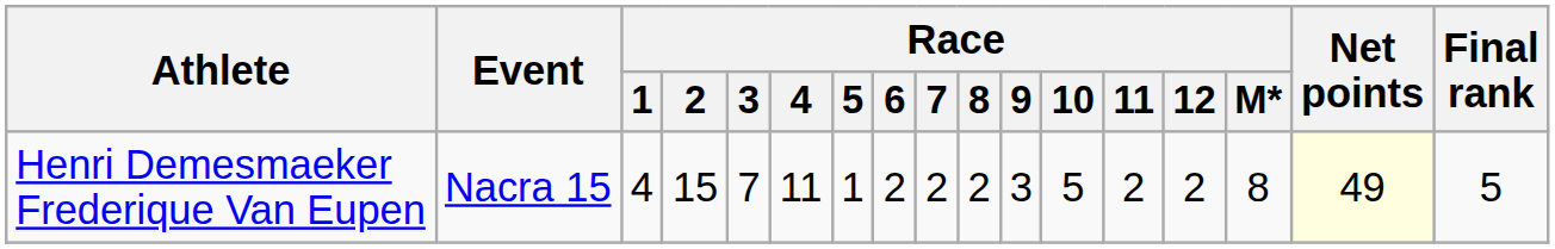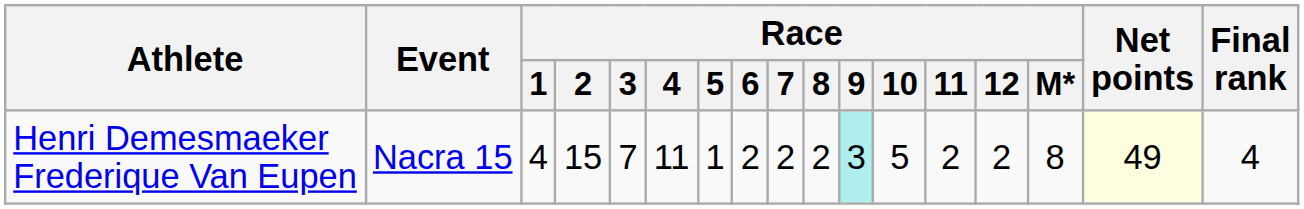 <table class="wikitable" style="font-size:90%">
 <tr>
 <th rowspan=2>Athlete</th>
 <th rowspan=2>Event</th>
 <th colspan=13>Race</th>
 <th rowspan=2>Net<br>points</th>
 <th rowspan=2>Final <br>rank</th>
 </tr>
 <tr style="font-size:95%">
 <th>1</th>
 <th>2</th>
 <th>3</th>
 <th>4</th>
 <th>5</th>
 <th>6</th>
 <th>7</th>
 <th>8</th>
 <th>9</th>
 <th>10</th>
 <th>11</th>
 <th>12</th>
 <th>M*</th>
 </tr>
 <tr align=center>
 <td align=left><a href='#'>Henri Demesmaeker</a><br><a href='#'>Frederique Van Eupen</a></td>
 <td align=left><a href='#'>Nacra 15</a></td>
 <td>4</td>
 <td>15</td>
 <td>7</td>
 <td>11</td>
 <td>1</td>
 <td>2</td>
 <td>2</td>
 <td>2</td>
-<td>3</td>
+<td style="background: paleturquoise;">3</td>
 <td>5</td>
 <td>2</td>
 <td>2</td>
 <td>8</td>
 <td style="background: lightyellow;">49</td>
-<td>5</td>
+<td>4</td>
 </tr>
 </table>
